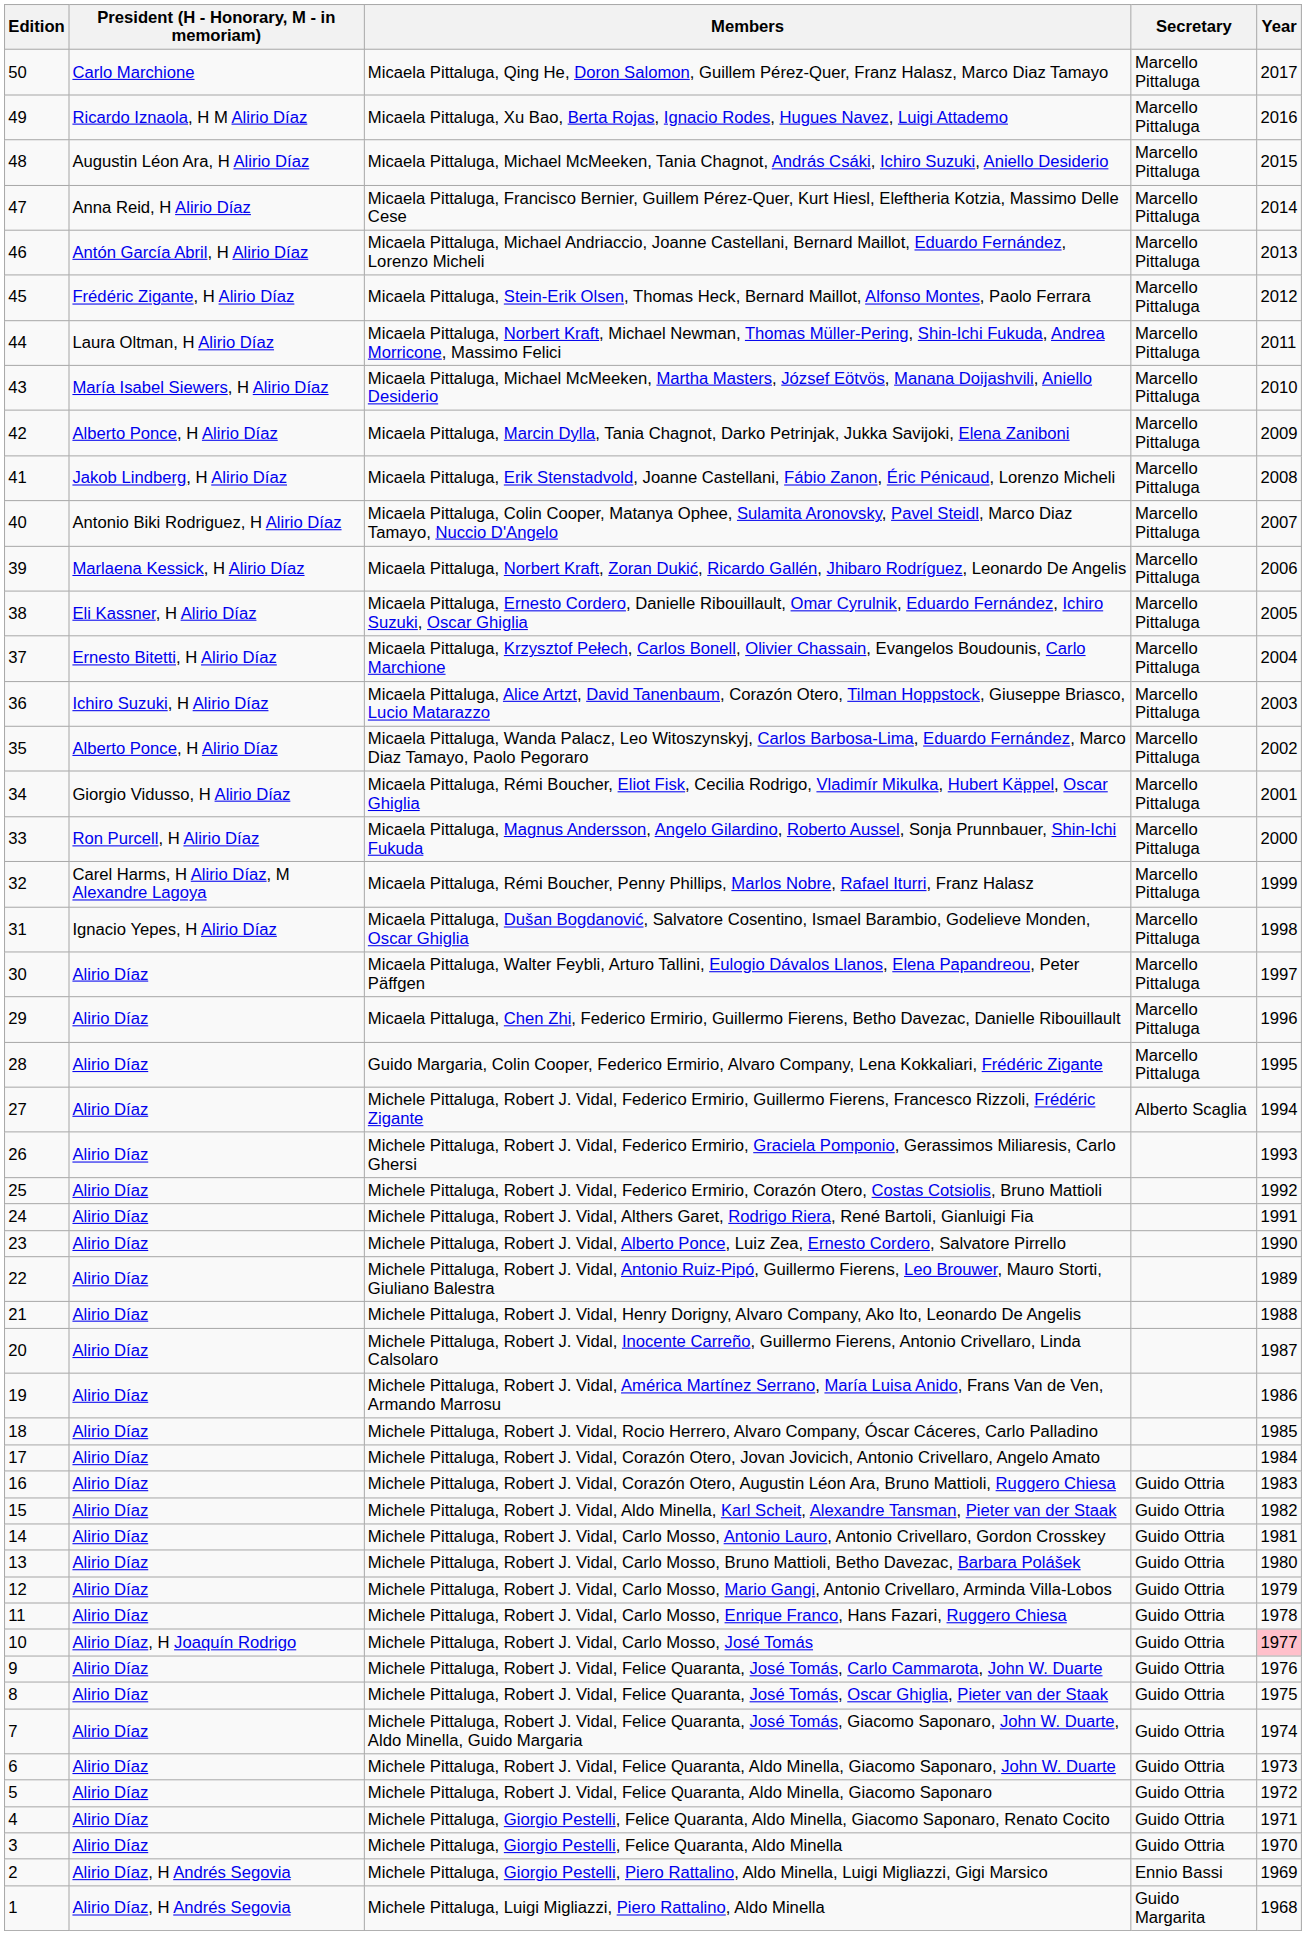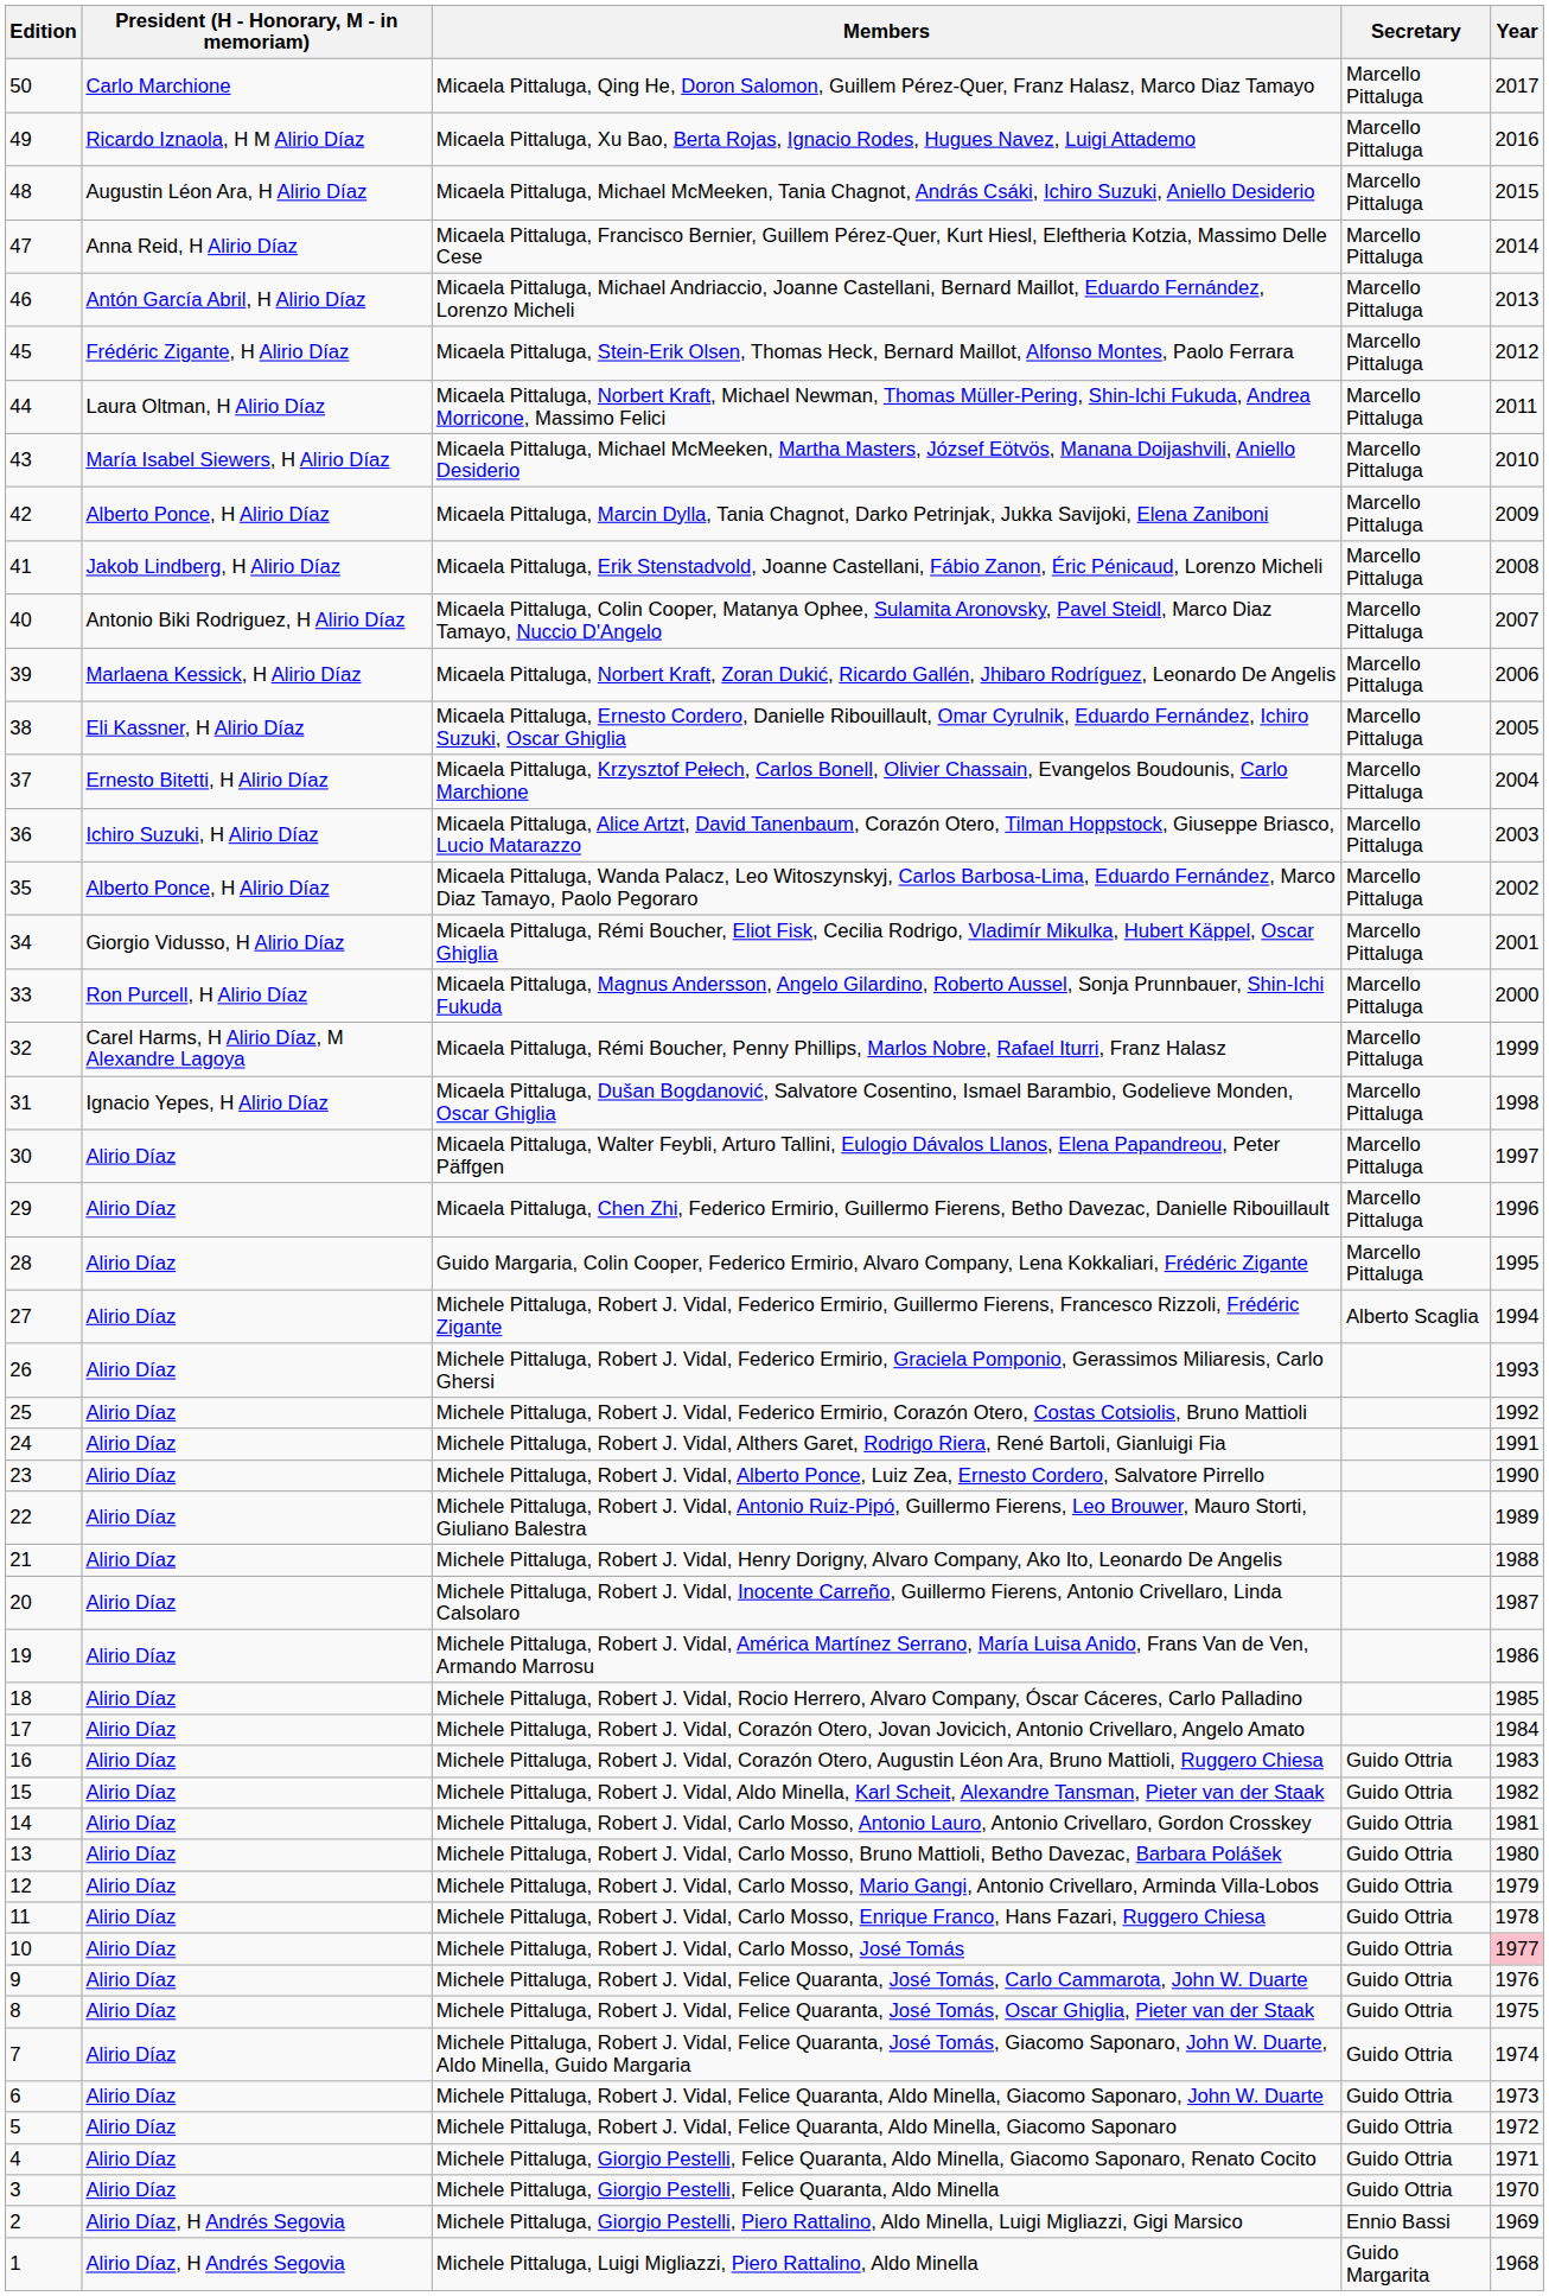 <table class="wikitable sortable">
 <tr>
 <th class="sortable">Edition</th>
 <th>President (H - Honorary, M - in memoriam)</th>
 <th>Members</th>
 <th>Secretary</th>
 <th>Year</th>
 </tr>
 <tr>
 <td>50</td>
 <td> <a href='#'>Carlo Marchione</a></td>
 <td> Micaela Pittaluga,  Qing He,  <a href='#'>Doron Salomon</a>,  Guillem Pérez-Quer,  Franz Halasz,  Marco Diaz Tamayo</td>
 <td> Marcello Pittaluga</td>
 <td>2017</td>
 </tr>
 <tr>
 <td>49</td>
 <td> <a href='#'>Ricardo Iznaola</a>, H M  <a href='#'>Alirio Díaz</a></td>
 <td> Micaela Pittaluga,  Xu Bao,  <a href='#'>Berta Rojas</a>,  <a href='#'>Ignacio Rodes</a>,  <a href='#'>Hugues Navez</a>,  <a href='#'>Luigi Attademo</a></td>
 <td> Marcello Pittaluga</td>
 <td>2016</td>
 </tr>
 <tr>
 <td>48</td>
 <td> Augustin Léon Ara, H  <a href='#'>Alirio Díaz</a></td>
 <td> Micaela Pittaluga,  Michael McMeeken,  Tania Chagnot,  <a href='#'>András Csáki</a>,  <a href='#'>Ichiro Suzuki</a>,  <a href='#'>Aniello Desiderio</a></td>
 <td> Marcello Pittaluga</td>
 <td>2015</td>
 </tr>
 <tr>
 <td>47</td>
 <td> Anna Reid, H  <a href='#'>Alirio Díaz</a></td>
 <td> Micaela Pittaluga,  Francisco Bernier,  Guillem Pérez-Quer,  Kurt Hiesl,  Eleftheria Kotzia,  Massimo Delle Cese</td>
 <td> Marcello Pittaluga</td>
 <td>2014</td>
 </tr>
 <tr>
 <td>46</td>
 <td> <a href='#'>Antón García Abril</a>, H  <a href='#'>Alirio Díaz</a></td>
 <td> Micaela Pittaluga,  Michael Andriaccio,  Joanne Castellani,  Bernard Maillot,  <a href='#'>Eduardo Fernández</a>,  Lorenzo Micheli</td>
 <td> Marcello Pittaluga</td>
 <td>2013</td>
 </tr>
 <tr>
 <td>45</td>
 <td> <a href='#'>Frédéric Zigante</a>, H  <a href='#'>Alirio Díaz</a></td>
 <td> Micaela Pittaluga,  <a href='#'>Stein-Erik Olsen</a>,  Thomas Heck,  Bernard Maillot,  <a href='#'>Alfonso Montes</a>,  Paolo Ferrara</td>
 <td> Marcello Pittaluga</td>
 <td>2012</td>
 </tr>
 <tr>
 <td>44</td>
 <td> Laura Oltman, H  <a href='#'>Alirio Díaz</a></td>
 <td> Micaela Pittaluga,  <a href='#'>Norbert Kraft</a>,  Michael Newman,  <a href='#'>Thomas Müller-Pering</a>,  <a href='#'>Shin-Ichi Fukuda</a>,  <a href='#'>Andrea Morricone</a>,  Massimo Felici</td>
 <td> Marcello Pittaluga</td>
 <td>2011</td>
 </tr>
 <tr>
 <td>43</td>
 <td> <a href='#'>María Isabel Siewers</a>, H  <a href='#'>Alirio Díaz</a></td>
 <td> Micaela Pittaluga,  Michael McMeeken,  <a href='#'>Martha Masters</a>,  <a href='#'>József Eötvös</a>,  <a href='#'>Manana Doijashvili</a>,  <a href='#'>Aniello Desiderio</a></td>
 <td> Marcello Pittaluga</td>
 <td>2010</td>
 </tr>
 <tr>
 <td>42</td>
 <td> <a href='#'>Alberto Ponce</a>, H  <a href='#'>Alirio Díaz</a></td>
 <td> Micaela Pittaluga,  <a href='#'>Marcin Dylla</a>,  Tania Chagnot,  Darko Petrinjak,  Jukka Savijoki,  <a href='#'>Elena Zaniboni</a></td>
 <td> Marcello Pittaluga</td>
 <td>2009</td>
 </tr>
 <tr>
 <td>41</td>
 <td> <a href='#'>Jakob Lindberg</a>, H  <a href='#'>Alirio Díaz</a></td>
 <td> Micaela Pittaluga,  <a href='#'>Erik Stenstadvold</a>,  Joanne Castellani,  <a href='#'>Fábio Zanon</a>,  <a href='#'>Éric Pénicaud</a>,  Lorenzo Micheli</td>
 <td> Marcello Pittaluga</td>
 <td>2008</td>
 </tr>
 <tr>
 <td>40</td>
 <td> Antonio Biki Rodriguez, H  <a href='#'>Alirio Díaz</a></td>
 <td> Micaela Pittaluga,  Colin Cooper,  Matanya Ophee,  <a href='#'>Sulamita Aronovsky</a>,  <a href='#'>Pavel Steidl</a>,  Marco Diaz Tamayo,  <a href='#'>Nuccio D'Angelo</a></td>
 <td> Marcello Pittaluga</td>
 <td>2007</td>
 </tr>
 <tr>
 <td>39</td>
 <td> <a href='#'>Marlaena Kessick</a>, H  <a href='#'>Alirio Díaz</a></td>
 <td> Micaela Pittaluga,  <a href='#'>Norbert Kraft</a>,  <a href='#'>Zoran Dukić</a>,  <a href='#'>Ricardo Gallén</a>,  <a href='#'>Jhibaro Rodríguez</a>,  Leonardo De Angelis</td>
 <td> Marcello Pittaluga</td>
 <td>2006</td>
 </tr>
 <tr>
 <td>38</td>
 <td> <a href='#'>Eli Kassner</a>, H  <a href='#'>Alirio Díaz</a></td>
 <td> Micaela Pittaluga,  <a href='#'>Ernesto Cordero</a>,  Danielle Ribouillault,  <a href='#'>Omar Cyrulnik</a>,  <a href='#'>Eduardo Fernández</a>,  <a href='#'>Ichiro Suzuki</a>,  <a href='#'>Oscar Ghiglia</a></td>
 <td> Marcello Pittaluga</td>
 <td>2005</td>
 </tr>
 <tr>
 <td>37</td>
 <td> <a href='#'>Ernesto Bitetti</a>, H  <a href='#'>Alirio Díaz</a></td>
 <td> Micaela Pittaluga,  <a href='#'>Krzysztof Pełech</a>,  <a href='#'>Carlos Bonell</a>,  <a href='#'>Olivier Chassain</a>,  Evangelos Boudounis,  <a href='#'>Carlo Marchione</a></td>
 <td> Marcello Pittaluga</td>
 <td>2004</td>
 </tr>
 <tr>
 <td>36</td>
 <td> <a href='#'>Ichiro Suzuki</a>, H  <a href='#'>Alirio Díaz</a></td>
 <td> Micaela Pittaluga,  <a href='#'>Alice Artzt</a>,  <a href='#'>David Tanenbaum</a>,  Corazón Otero,  <a href='#'>Tilman Hoppstock</a>,  Giuseppe Briasco,  <a href='#'>Lucio Matarazzo</a></td>
 <td> Marcello Pittaluga</td>
 <td>2003</td>
 </tr>
 <tr>
 <td>35</td>
 <td> <a href='#'>Alberto Ponce</a>, H  <a href='#'>Alirio Díaz</a></td>
 <td> Micaela Pittaluga,  Wanda Palacz,  Leo Witoszynskyj,  <a href='#'>Carlos Barbosa-Lima</a>,  <a href='#'>Eduardo Fernández</a>,  Marco Diaz Tamayo,  Paolo Pegoraro</td>
 <td> Marcello Pittaluga</td>
 <td>2002</td>
 </tr>
 <tr>
 <td>34</td>
 <td> Giorgio Vidusso, H  <a href='#'>Alirio Díaz</a></td>
 <td> Micaela Pittaluga,  Rémi Boucher,  <a href='#'>Eliot Fisk</a>,  Cecilia Rodrigo,  <a href='#'>Vladimír Mikulka</a>,  <a href='#'>Hubert Käppel</a>,  <a href='#'>Oscar Ghiglia</a></td>
 <td> Marcello Pittaluga</td>
 <td>2001</td>
 </tr>
 <tr>
 <td>33</td>
 <td> <a href='#'>Ron Purcell</a>, H  <a href='#'>Alirio Díaz</a></td>
 <td> Micaela Pittaluga,  <a href='#'>Magnus Andersson</a>,  <a href='#'>Angelo Gilardino</a>,  <a href='#'>Roberto Aussel</a>,  Sonja Prunnbauer,  <a href='#'>Shin-Ichi Fukuda</a></td>
 <td> Marcello Pittaluga</td>
 <td>2000</td>
 </tr>
 <tr>
 <td>32</td>
 <td> Carel Harms, H  <a href='#'>Alirio Díaz</a>, M  <a href='#'>Alexandre Lagoya</a></td>
 <td> Micaela Pittaluga,  Rémi Boucher,  Penny Phillips,  <a href='#'>Marlos Nobre</a>,  <a href='#'>Rafael Iturri</a>,  Franz Halasz</td>
 <td> Marcello Pittaluga</td>
 <td>1999</td>
 </tr>
 <tr>
 <td>31</td>
 <td> Ignacio Yepes, H  <a href='#'>Alirio Díaz</a></td>
 <td> Micaela Pittaluga,  <a href='#'>Dušan Bogdanović</a>,  Salvatore Cosentino,  Ismael Barambio,  Godelieve Monden,  <a href='#'>Oscar Ghiglia</a></td>
 <td> Marcello Pittaluga</td>
 <td>1998</td>
 </tr>
 <tr>
 <td>30</td>
 <td> <a href='#'>Alirio Díaz</a></td>
 <td> Micaela Pittaluga,  Walter Feybli,  Arturo Tallini,  <a href='#'>Eulogio Dávalos Llanos</a>,  <a href='#'>Elena Papandreou</a>,  Peter Päffgen</td>
 <td> Marcello Pittaluga</td>
 <td>1997</td>
 </tr>
 <tr>
 <td>29</td>
 <td> <a href='#'>Alirio Díaz</a></td>
 <td> Micaela Pittaluga,  <a href='#'>Chen Zhi</a>,  Federico Ermirio,  Guillermo Fierens,  Betho Davezac,  Danielle Ribouillault</td>
 <td> Marcello Pittaluga</td>
 <td>1996</td>
 </tr>
 <tr>
 <td>28</td>
 <td> <a href='#'>Alirio Díaz</a></td>
 <td> Guido Margaria,  Colin Cooper,  Federico Ermirio,  Alvaro Company,  Lena Kokkaliari,  <a href='#'>Frédéric Zigante</a></td>
 <td> Marcello Pittaluga</td>
 <td>1995</td>
 </tr>
 <tr>
 <td>27</td>
 <td> <a href='#'>Alirio Díaz</a></td>
 <td> Michele Pittaluga,  Robert J. Vidal,  Federico Ermirio,  Guillermo Fierens,  Francesco Rizzoli,  <a href='#'>Frédéric Zigante</a></td>
 <td> Alberto Scaglia</td>
 <td>1994</td>
 </tr>
 <tr>
 <td>26</td>
 <td> <a href='#'>Alirio Díaz</a></td>
 <td> Michele Pittaluga,  Robert J. Vidal,  Federico Ermirio,  <a href='#'>Graciela Pomponio</a>,  Gerassimos Miliaresis,  Carlo Ghersi</td>
 <td></td>
 <td>1993</td>
 </tr>
 <tr>
 <td>25</td>
 <td> <a href='#'>Alirio Díaz</a></td>
 <td> Michele Pittaluga,  Robert J. Vidal,  Federico Ermirio,  Corazón Otero,  <a href='#'>Costas Cotsiolis</a>,  Bruno Mattioli</td>
 <td></td>
 <td>1992</td>
 </tr>
 <tr>
 <td>24</td>
 <td> <a href='#'>Alirio Díaz</a></td>
 <td> Michele Pittaluga,  Robert J. Vidal,  Althers Garet,  <a href='#'>Rodrigo Riera</a>,  René Bartoli,  Gianluigi Fia</td>
 <td></td>
 <td>1991</td>
 </tr>
 <tr>
 <td>23</td>
 <td> <a href='#'>Alirio Díaz</a></td>
 <td> Michele Pittaluga,  Robert J. Vidal,  <a href='#'>Alberto Ponce</a>,  Luiz Zea,  <a href='#'>Ernesto Cordero</a>,  Salvatore Pirrello</td>
 <td></td>
 <td>1990</td>
 </tr>
 <tr>
 <td>22</td>
 <td> <a href='#'>Alirio Díaz</a></td>
 <td> Michele Pittaluga,  Robert J. Vidal,  <a href='#'>Antonio Ruiz-Pipó</a>,  Guillermo Fierens,  <a href='#'>Leo Brouwer</a>,  Mauro Storti,  Giuliano Balestra</td>
 <td></td>
 <td>1989</td>
 </tr>
 <tr>
 <td>21</td>
 <td> <a href='#'>Alirio Díaz</a></td>
 <td> Michele Pittaluga,  Robert J. Vidal,  Henry Dorigny,  Alvaro Company,  Ako Ito,  Leonardo De Angelis</td>
 <td></td>
 <td>1988</td>
 </tr>
 <tr>
 <td>20</td>
 <td> <a href='#'>Alirio Díaz</a></td>
 <td> Michele Pittaluga,  Robert J. Vidal,  <a href='#'>Inocente Carreño</a>,  Guillermo Fierens,  Antonio Crivellaro,  Linda Calsolaro</td>
 <td></td>
 <td>1987</td>
 </tr>
 <tr>
 <td>19</td>
 <td> <a href='#'>Alirio Díaz</a></td>
 <td> Michele Pittaluga,  Robert J. Vidal,  <a href='#'>América Martínez Serrano</a>,  <a href='#'>María Luisa Anido</a>,  Frans Van de Ven,  Armando Marrosu</td>
 <td></td>
 <td>1986</td>
 </tr>
 <tr>
 <td>18</td>
 <td> <a href='#'>Alirio Díaz</a></td>
 <td> Michele Pittaluga,  Robert J. Vidal,  Rocio Herrero,  Alvaro Company,  Óscar Cáceres,  Carlo Palladino</td>
 <td></td>
 <td>1985</td>
 </tr>
 <tr>
 <td>17</td>
 <td> <a href='#'>Alirio Díaz</a></td>
 <td> Michele Pittaluga,  Robert J. Vidal,  Corazón Otero,  Jovan Jovicich,  Antonio Crivellaro,  Angelo Amato</td>
 <td></td>
 <td>1984</td>
 </tr>
 <tr>
 <td>16</td>
 <td> <a href='#'>Alirio Díaz</a></td>
 <td> Michele Pittaluga,  Robert J. Vidal,  Corazón Otero,  Augustin Léon Ara,  Bruno Mattioli,  <a href='#'>Ruggero Chiesa</a></td>
 <td> Guido Ottria</td>
 <td>1983</td>
 </tr>
 <tr>
 <td>15</td>
 <td> <a href='#'>Alirio Díaz</a></td>
 <td> Michele Pittaluga,  Robert J. Vidal,  Aldo Minella,  <a href='#'>Karl Scheit</a>,  <a href='#'>Alexandre Tansman</a>,  <a href='#'>Pieter van der Staak</a></td>
 <td> Guido Ottria</td>
 <td>1982</td>
 </tr>
 <tr>
 <td>14</td>
 <td> <a href='#'>Alirio Díaz</a></td>
 <td> Michele Pittaluga,  Robert J. Vidal,  Carlo Mosso,  <a href='#'>Antonio Lauro</a>,  Antonio Crivellaro,  Gordon Crosskey</td>
 <td> Guido Ottria</td>
 <td>1981</td>
 </tr>
 <tr>
 <td>13</td>
 <td> <a href='#'>Alirio Díaz</a></td>
 <td> Michele Pittaluga,  Robert J. Vidal,  Carlo Mosso,  Bruno Mattioli,  Betho Davezac,  <a href='#'>Barbara Polášek</a></td>
 <td> Guido Ottria</td>
 <td>1980</td>
 </tr>
 <tr>
 <td>12</td>
 <td> <a href='#'>Alirio Díaz</a></td>
 <td> Michele Pittaluga,  Robert J. Vidal,  Carlo Mosso,  <a href='#'>Mario Gangi</a>,  Antonio Crivellaro,  Arminda Villa-Lobos</td>
 <td> Guido Ottria</td>
 <td>1979</td>
 </tr>
 <tr>
 <td>11</td>
 <td> <a href='#'>Alirio Díaz</a></td>
 <td> Michele Pittaluga,  Robert J. Vidal,  Carlo Mosso,  <a href='#'>Enrique Franco</a>,  Hans Fazari,  <a href='#'>Ruggero Chiesa</a></td>
 <td> Guido Ottria</td>
 <td>1978</td>
 </tr>
 <tr>
 <td>10</td>
-<td> <a href='#'>Alirio Díaz</a>, H  <a href='#'>Joaquín Rodrigo</a></td>
+<td> <a href='#'>Alirio Díaz</a></td>
 <td> Michele Pittaluga,  Robert J. Vidal,  Carlo Mosso,  <a href='#'>José Tomás</a></td>
 <td> Guido Ottria</td>
 <td style="background: pink;">1977</td>
 </tr>
 <tr>
 <td>9</td>
 <td> <a href='#'>Alirio Díaz</a></td>
 <td> Michele Pittaluga,  Robert J. Vidal,  Felice Quaranta,  <a href='#'>José Tomás</a>,  <a href='#'>Carlo Cammarota</a>,  <a href='#'>John W. Duarte</a></td>
 <td> Guido Ottria</td>
 <td>1976</td>
 </tr>
 <tr>
 <td>8</td>
 <td> <a href='#'>Alirio Díaz</a></td>
 <td> Michele Pittaluga,  Robert J. Vidal,  Felice Quaranta,  <a href='#'>José Tomás</a>,  <a href='#'>Oscar Ghiglia</a>,  <a href='#'>Pieter van der Staak</a></td>
 <td> Guido Ottria</td>
 <td>1975</td>
 </tr>
 <tr>
 <td>7</td>
 <td> <a href='#'>Alirio Díaz</a></td>
 <td> Michele Pittaluga,  Robert J. Vidal,  Felice Quaranta,  <a href='#'>José Tomás</a>,  Giacomo Saponaro,  <a href='#'>John W. Duarte</a>,  Aldo Minella,  Guido Margaria</td>
 <td> Guido Ottria</td>
 <td>1974</td>
 </tr>
 <tr>
 <td>6</td>
 <td> <a href='#'>Alirio Díaz</a></td>
 <td> Michele Pittaluga,  Robert J. Vidal,  Felice Quaranta,  Aldo Minella,  Giacomo Saponaro,  <a href='#'>John W. Duarte</a></td>
 <td> Guido Ottria</td>
 <td>1973</td>
 </tr>
 <tr>
 <td>5</td>
 <td> <a href='#'>Alirio Díaz</a></td>
 <td> Michele Pittaluga,  Robert J. Vidal,  Felice Quaranta,  Aldo Minella,  Giacomo Saponaro</td>
 <td> Guido Ottria</td>
 <td>1972</td>
 </tr>
 <tr>
 <td>4</td>
 <td> <a href='#'>Alirio Díaz</a></td>
 <td> Michele Pittaluga,  <a href='#'>Giorgio Pestelli</a>,  Felice Quaranta,  Aldo Minella,  Giacomo Saponaro,  Renato Cocito</td>
 <td> Guido Ottria</td>
 <td>1971</td>
 </tr>
 <tr>
 <td>3</td>
 <td> <a href='#'>Alirio Díaz</a></td>
 <td> Michele Pittaluga,  <a href='#'>Giorgio Pestelli</a>,  Felice Quaranta,  Aldo Minella</td>
 <td> Guido Ottria</td>
 <td>1970</td>
 </tr>
 <tr>
 <td>2</td>
 <td> <a href='#'>Alirio Díaz</a>, H  <a href='#'>Andrés Segovia</a></td>
 <td> Michele Pittaluga,  <a href='#'>Giorgio Pestelli</a>,  <a href='#'>Piero Rattalino</a>,  Aldo Minella,  Luigi Migliazzi,  Gigi Marsico</td>
 <td> Ennio Bassi</td>
 <td>1969</td>
 </tr>
 <tr>
 <td>1</td>
 <td> <a href='#'>Alirio Díaz</a>, H  <a href='#'>Andrés Segovia</a></td>
 <td> Michele Pittaluga,  Luigi Migliazzi,  <a href='#'>Piero Rattalino</a>,  Aldo Minella</td>
 <td> Guido Margarita</td>
 <td>1968</td>
 </tr>
 </table>
